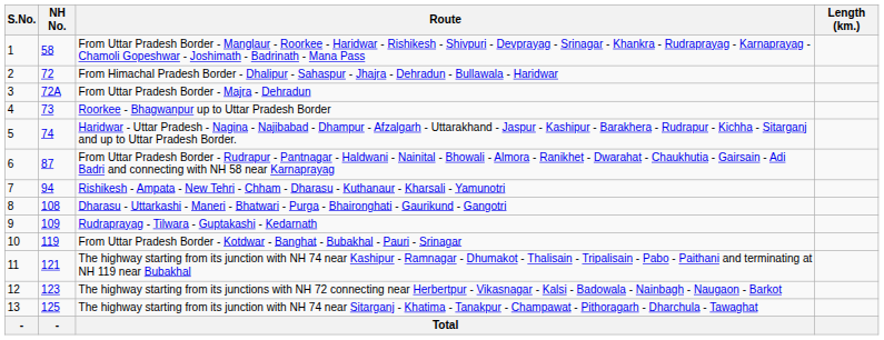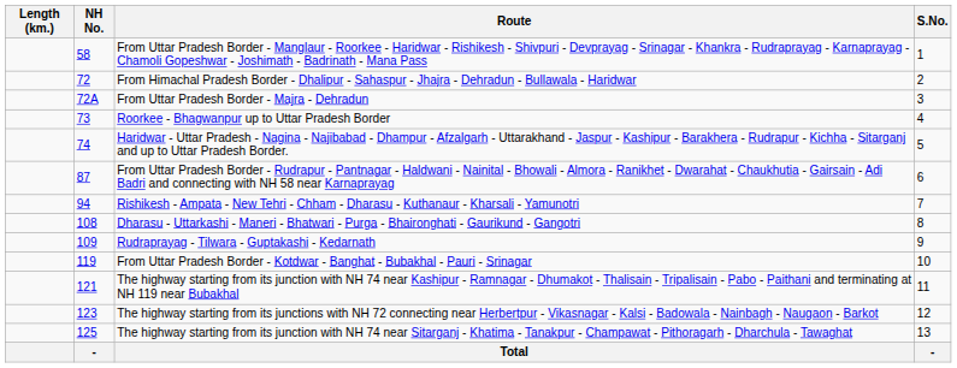 <table class="wikitable">
 <tr>
-<th>S.No.</th>
+<th>Length (km.)</th>
 <th>NH No.</th>
 <th>Route</th>
-<th>Length (km.)</th>
+<th>S.No.</th>
 </tr>
 <tr>
-<td>1</td>
+<td></td>
 <td><a href='#'>58</a></td>
 <td>From Uttar Pradesh Border - <a href='#'>Manglaur</a> - <a href='#'>Roorkee</a> - <a href='#'>Haridwar</a> - <a href='#'>Rishikesh</a> - <a href='#'>Shivpuri</a> - <a href='#'>Devprayag</a> - <a href='#'>Srinagar</a> - <a href='#'>Khankra</a> - <a href='#'>Rudraprayag</a> - <a href='#'>Karnaprayag</a> - <a href='#'>Chamoli Gopeshwar</a> - <a href='#'>Joshimath</a> - <a href='#'>Badrinath</a> - <a href='#'>Mana Pass</a></td>
-<td></td>
+<td>1</td>
 </tr>
 <tr>
-<td>2</td>
+<td></td>
 <td><a href='#'>72</a></td>
 <td>From Himachal Pradesh Border - <a href='#'>Dhalipur</a> - <a href='#'>Sahaspur</a> - <a href='#'>Jhajra</a> - <a href='#'>Dehradun</a> - <a href='#'>Bullawala</a> - <a href='#'>Haridwar</a></td>
-<td></td>
+<td>2</td>
 </tr>
 <tr>
-<td>3</td>
+<td></td>
 <td><a href='#'>72A</a></td>
 <td>From Uttar Pradesh Border - <a href='#'>Majra</a> - <a href='#'>Dehradun</a></td>
-<td></td>
+<td>3</td>
 </tr>
 <tr>
-<td>4</td>
+<td></td>
 <td><a href='#'>73</a></td>
 <td><a href='#'>Roorkee</a> - <a href='#'>Bhagwanpur</a> up to Uttar Pradesh Border</td>
-<td></td>
+<td>4</td>
 </tr>
 <tr>
-<td>5</td>
+<td></td>
 <td><a href='#'>74</a></td>
 <td><a href='#'>Haridwar</a> - Uttar Pradesh - <a href='#'>Nagina</a> - <a href='#'>Najibabad</a> - <a href='#'>Dhampur</a> - <a href='#'>Afzalgarh</a> - Uttarakhand - <a href='#'>Jaspur</a> - <a href='#'>Kashipur</a> - <a href='#'>Barakhera</a> - <a href='#'>Rudrapur</a> - <a href='#'>Kichha</a> - <a href='#'>Sitarganj</a> and up to Uttar Pradesh Border.</td>
-<td></td>
+<td>5</td>
 </tr>
 <tr>
-<td>6</td>
+<td></td>
 <td><a href='#'>87</a></td>
 <td>From Uttar Pradesh Border - <a href='#'>Rudrapur</a> - <a href='#'>Pantnagar</a> - <a href='#'>Haldwani</a> - <a href='#'>Nainital</a> - <a href='#'>Bhowali</a> - <a href='#'>Almora</a> - <a href='#'>Ranikhet</a> - <a href='#'>Dwarahat</a> - <a href='#'>Chaukhutia</a> - <a href='#'>Gairsain</a> - <a href='#'>Adi Badri</a> and connecting with NH 58 near <a href='#'>Karnaprayag</a></td>
-<td></td>
+<td>6</td>
 </tr>
 <tr>
-<td>7</td>
+<td></td>
 <td><a href='#'>94</a></td>
 <td><a href='#'>Rishikesh</a> - <a href='#'>Ampata</a> - <a href='#'>New Tehri</a> - <a href='#'>Chham</a> - <a href='#'>Dharasu</a> - <a href='#'>Kuthanaur</a> - <a href='#'>Kharsali</a> - <a href='#'>Yamunotri</a></td>
-<td></td>
+<td>7</td>
 </tr>
 <tr>
-<td>8</td>
+<td></td>
 <td><a href='#'>108</a></td>
 <td><a href='#'>Dharasu</a> - <a href='#'>Uttarkashi</a> - <a href='#'>Maneri</a> - <a href='#'>Bhatwari</a> - <a href='#'>Purga</a> - <a href='#'>Bhaironghati</a> - <a href='#'>Gaurikund</a> - <a href='#'>Gangotri</a></td>
-<td></td>
+<td>8</td>
 </tr>
 <tr>
-<td>9</td>
+<td></td>
 <td><a href='#'>109</a></td>
 <td><a href='#'>Rudraprayag</a> - <a href='#'>Tilwara</a> - <a href='#'>Guptakashi</a> - <a href='#'>Kedarnath</a></td>
-<td></td>
+<td>9</td>
 </tr>
 <tr>
-<td>10</td>
+<td></td>
 <td><a href='#'>119</a></td>
 <td>From Uttar Pradesh Border - <a href='#'>Kotdwar</a> - <a href='#'>Banghat</a> - <a href='#'>Bubakhal</a> - <a href='#'>Pauri</a> - <a href='#'>Srinagar</a></td>
-<td></td>
+<td>10</td>
 </tr>
 <tr>
-<td>11</td>
+<td></td>
 <td><a href='#'>121</a></td>
 <td>The highway starting from its junction with NH 74 near <a href='#'>Kashipur</a> -  <a href='#'>Ramnagar</a> - <a href='#'>Dhumakot</a> - <a href='#'>Thalisain</a> - <a href='#'>Tripalisain</a> - <a href='#'>Pabo</a> - <a href='#'>Paithani</a> and terminating at NH 119 near <a href='#'>Bubakhal</a></td>
-<td></td>
+<td>11</td>
 </tr>
 <tr>
-<td>12</td>
+<td></td>
 <td><a href='#'>123</a></td>
 <td>The highway starting from its junctions with NH 72 connecting near <a href='#'>Herbertpur</a> - <a href='#'>Vikasnagar</a> - <a href='#'>Kalsi</a> - <a href='#'>Badowala</a> - <a href='#'>Nainbagh</a> - <a href='#'>Naugaon</a> - <a href='#'>Barkot</a></td>
-<td></td>
+<td>12</td>
 </tr>
 <tr>
-<td>13</td>
+<td></td>
 <td><a href='#'>125</a></td>
 <td>The highway starting from its junction with NH 74 near <a href='#'>Sitarganj</a> - <a href='#'>Khatima</a> - <a href='#'>Tanakpur</a> - <a href='#'>Champawat</a> - <a href='#'>Pithoragarh</a> -	<a href='#'>Dharchula</a> - <a href='#'>Tawaghat</a></td>
-<td></td>
+<td>13</td>
 </tr>
 <tr>
-<th>-</th>
+<th></th>
 <th>-</th>
 <th><strong>Total</strong></th>
-<th></th>
+<th>-</th>
 </tr>
 </table>
